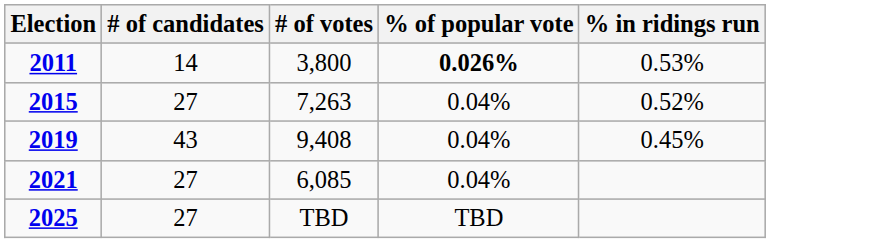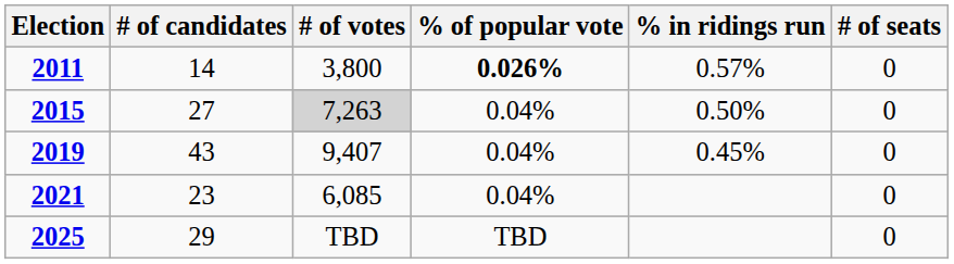 <table class="wikitable">
 <tr>
 <th>Election</th>
 <th># of candidates</th>
 <th># of votes</th>
 <th>% of popular vote</th>
 <th>% in ridings run</th>
+<th># of seats</th>
 </tr>
 <tr align=center>
 <td><strong><a href='#'>2011</a></strong></td>
 <td>14</td>
 <td>3,800</td>
 <td><strong>0.026%</strong></td>
-<td>0.53%</td>
+<td>0.57%</td>
+<td>0</td>
 </tr>
 <tr align=center>
 <td><strong><a href='#'>2015</a></strong></td>
 <td>27</td>
-<td>7,263</td>
+<td style="background: lightgrey;">7,263</td>
 <td>0.04%</td>
-<td>0.52%</td>
+<td>0.50%</td>
+<td>0</td>
 </tr>
 <tr align=center>
 <td><strong><a href='#'>2019</a></strong></td>
 <td>43</td>
-<td>9,408</td>
+<td>9,407</td>
 <td>0.04%</td>
 <td>0.45%</td>
+<td>0</td>
 </tr>
 <tr align=center>
 <td><strong><a href='#'>2021</a></strong></td>
-<td>27</td>
+<td>23</td>
 <td>6,085</td>
 <td>0.04%</td>
 <td></td>
+<td>0</td>
 </tr>
 <tr align=center>
 <td><strong><a href='#'>2025</a></strong></td>
-<td>27</td>
+<td>29</td>
 <td>TBD</td>
 <td>TBD</td>
 <td></td>
+<td>0</td>
 </tr>
 </table>
